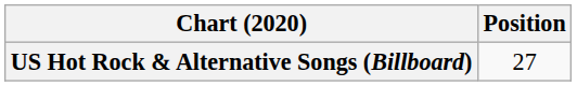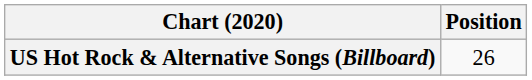 <table class="wikitable plainrowheaders" style="text-align:center">
 <tr>
 <th scope="col">Chart (2020)</th>
 <th scope="col">Position</th>
 </tr>
 <tr>
 <th scope="row">US Hot Rock & Alternative Songs (<em>Billboard</em>)</th>
-<td>27</td>
+<td>26</td>
 </tr>
 </table>
